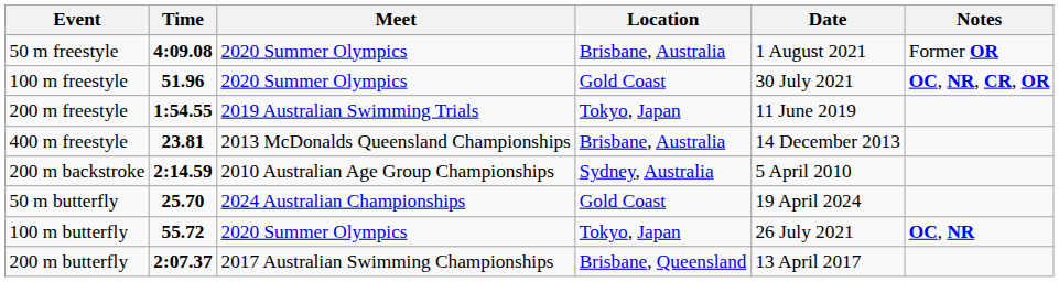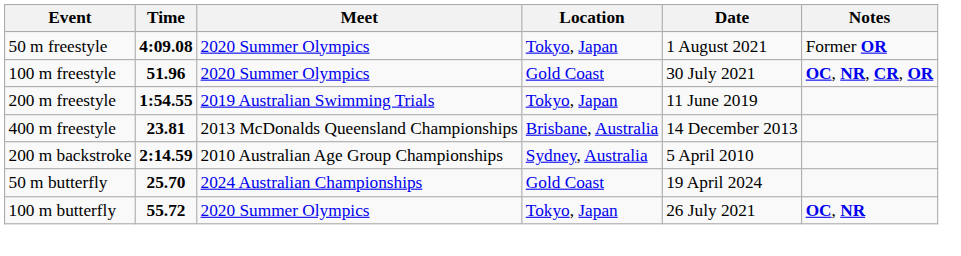 <table class="wikitable">
 <tr>
 <th>Event</th>
 <th>Time</th>
 <th>Meet</th>
 <th>Location</th>
 <th>Date</th>
 <th>Notes</th>
 </tr>
 <tr>
 <td>50 m freestyle</td>
 <td style="text-align:center;"><strong>4:09.08</strong></td>
 <td><a href='#'>2020 Summer Olympics</a></td>
-<td><a href='#'>Brisbane</a>, <a href='#'>Australia</a></td>
+<td><a href='#'>Tokyo</a>, <a href='#'>Japan</a></td>
 <td>1 August 2021</td>
 <td>Former <strong><a href='#'>OR</a></strong></td>
 </tr>
 <tr>
 <td>100 m freestyle</td>
 <td style="text-align:center;"><strong>51.96</strong></td>
 <td><a href='#'>2020 Summer Olympics</a></td>
 <td><a href='#'>Gold Coast</a></td>
 <td>30 July 2021</td>
 <td><strong><a href='#'>OC</a></strong>, <strong><a href='#'>NR</a></strong>, <strong><a href='#'>CR</a></strong>, <strong><a href='#'>OR</a></strong></td>
 </tr>
 <tr>
 <td>200 m freestyle</td>
 <td style="text-align:center;"><strong>1:54.55</strong></td>
 <td><a href='#'>2019 Australian Swimming Trials</a></td>
 <td><a href='#'>Tokyo</a>, <a href='#'>Japan</a></td>
 <td>11 June 2019</td>
 <td></td>
 </tr>
 <tr>
 <td>400 m freestyle</td>
 <td style="text-align:center;"><strong>23.81</strong></td>
 <td>2013 McDonalds Queensland Championships</td>
 <td><a href='#'>Brisbane</a>, <a href='#'>Australia</a></td>
 <td>14 December 2013</td>
 <td></td>
 </tr>
 <tr>
 <td>200 m backstroke</td>
 <td style="text-align:center;"><strong>2:14.59</strong></td>
 <td>2010 Australian Age Group Championships</td>
 <td><a href='#'>Sydney</a>, <a href='#'>Australia</a></td>
 <td>5 April 2010</td>
 <td></td>
 </tr>
 <tr>
 <td>50 m butterfly</td>
 <td style="text-align:center;"><strong>25.70</strong></td>
 <td><a href='#'>2024 Australian Championships</a></td>
 <td><a href='#'>Gold Coast</a></td>
 <td>19 April 2024</td>
 <td></td>
 </tr>
 <tr>
 <td>100 m butterfly</td>
 <td style="text-align:center;"><strong>55.72</strong></td>
 <td><a href='#'>2020 Summer Olympics</a></td>
 <td><a href='#'>Tokyo</a>, <a href='#'>Japan</a></td>
 <td>26 July 2021</td>
 <td><strong><a href='#'>OC</a></strong>, <strong><a href='#'>NR</a></strong></td>
 </tr>
-<tr>
-<td>200 m butterfly</td>
-<td style="text-align:center;"><strong>2:07.37</strong></td>
-<td>2017 Australian Swimming Championships</td>
-<td><a href='#'>Brisbane</a>, <a href='#'>Queensland</a></td>
-<td>13 April 2017</td>
-<td></td>
-</tr>
 </table>
